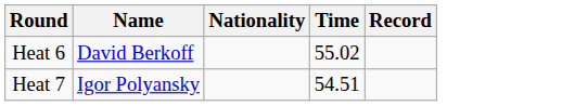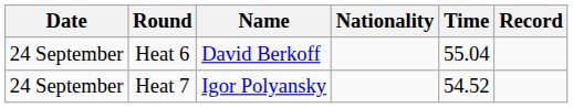 <table class="wikitable" style="text-align:center">
 <tr>
+<th>Date</th>
 <th>Round</th>
 <th>Name</th>
 <th>Nationality</th>
 <th>Time</th>
 <th>Record</th>
 </tr>
 <tr>
+<td>24 September</td>
 <td>Heat 6</td>
 <td align="left"><a href='#'>David Berkoff</a></td>
 <td align="left"></td>
-<td>55.02</td>
+<td>55.04</td>
 <td></td>
 </tr>
 <tr>
+<td>24 September</td>
 <td>Heat 7</td>
 <td align="left"><a href='#'>Igor Polyansky</a></td>
 <td align="left"></td>
-<td>54.51</td>
+<td>54.52</td>
 <td></td>
 </tr>
 </table>
